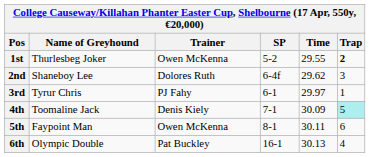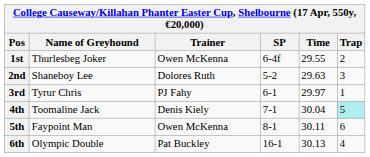 <table class="wikitable">
 <tr>
 <th colspan="6"><a href='#'>College Causeway/Killahan Phanter Easter Cup</a>, <a href='#'>Shelbourne</a> (17 Apr, 550y, €20,000)</th>
 </tr>
 <tr>
 <th width=30>Pos</th>
 <th width=180>Name of Greyhound</th>
 <th width=150>Trainer</th>
 <th width=50>SP</th>
 <th width=50>Time</th>
 <th width=30>Trap</th>
 </tr>
 <tr>
 <th>1st</th>
 <td>Thurlesbeg Joker</td>
 <td>Owen McKenna</td>
-<td>5-2</td>
+<td>6-4f</td>
 <td>29.55</td>
-<td><strong>2</strong></td>
+<td>2</td>
 </tr>
 <tr>
 <th>2nd</th>
 <td>Shaneboy Lee</td>
 <td>Dolores Ruth</td>
-<td>6-4f</td>
-<td>29.62</td>
+<td>5-2</td>
+<td>29.63</td>
 <td>3</td>
 </tr>
 <tr>
 <th>3rd</th>
 <td>Tyrur Chris</td>
 <td>PJ Fahy</td>
 <td>6-1</td>
 <td>29.97</td>
 <td>1</td>
 </tr>
 <tr>
 <th>4th</th>
 <td>Toomaline Jack</td>
 <td>Denis Kiely</td>
 <td>7-1</td>
-<td>30.09</td>
+<td>30.04</td>
 <td style="background: paleturquoise;">5</td>
 </tr>
 <tr>
 <th>5th</th>
 <td>Faypoint Man</td>
 <td>Owen McKenna</td>
 <td>8-1</td>
 <td>30.11</td>
 <td>6</td>
 </tr>
 <tr>
 <th>6th</th>
 <td>Olympic Double</td>
 <td>Pat Buckley</td>
 <td>16-1</td>
 <td>30.13</td>
 <td>4</td>
 </tr>
 </table>
